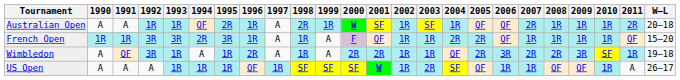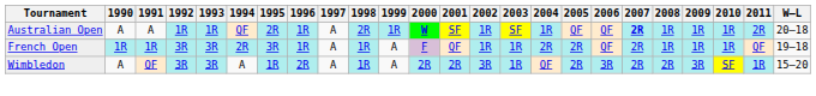 <table class=wikitable style=text-align:center;font-size:95%>
 <tr>
 <th>Tournament</th>
 <th>1990</th>
 <th>1991</th>
 <th>1992</th>
 <th>1993</th>
 <th>1994</th>
 <th>1995</th>
 <th>1996</th>
 <th>1997</th>
 <th>1998</th>
 <th>1999</th>
 <th>2000</th>
 <th>2001</th>
 <th>2002</th>
 <th>2003</th>
 <th>2004</th>
 <th>2005</th>
 <th>2006</th>
 <th>2007</th>
 <th>2008</th>
 <th>2009</th>
 <th>2010</th>
 <th>2011</th>
 <th>W–L</th>
 </tr>
 <tr>
 <td bgcolor=#EFEFEF align=left><a href='#'>Australian Open</a></td>
 <td>A</td>
 <td>A</td>
 <td bgcolor=#afeeee><a href='#'>1R</a></td>
 <td bgcolor=#afeeee><a href='#'>1R</a></td>
 <td bgcolor=#ffebcd><a href='#'>QF</a></td>
 <td bgcolor=#afeeee><a href='#'>2R</a></td>
 <td bgcolor=#afeeee><a href='#'>1R</a></td>
 <td>A</td>
 <td bgcolor=#afeeee><a href='#'>2R</a></td>
 <td bgcolor=#afeeee><a href='#'>1R</a></td>
 <td bgcolor=lime><strong><a href='#'>W</a></strong></td>
 <td bgcolor=yellow><a href='#'>SF</a></td>
 <td bgcolor=#afeeee><a href='#'>1R</a></td>
 <td bgcolor=yellow><a href='#'>SF</a></td>
 <td bgcolor=#afeeee><a href='#'>1R</a></td>
 <td bgcolor=#ffebcd><a href='#'>QF</a></td>
 <td bgcolor=#ffebcd><a href='#'>QF</a></td>
-<td bgcolor=#afeeee><a href='#'>2R</a></td>
+<td bgcolor=#afeeee><strong><a href='#'>2R</a></strong></td>
 <td bgcolor=#afeeee><a href='#'>1R</a></td>
 <td bgcolor=#afeeee><a href='#'>1R</a></td>
 <td bgcolor=#afeeee><a href='#'>1R</a></td>
 <td bgcolor=#afeeee><a href='#'>2R</a></td>
 <td>20–18</td>
 </tr>
 <tr>
 <td bgcolor=#EFEFEF align=left><a href='#'>French Open</a></td>
 <td bgcolor=#afeeee><a href='#'>1R</a></td>
 <td bgcolor=#afeeee><a href='#'>1R</a></td>
 <td bgcolor=#afeeee><a href='#'>3R</a></td>
 <td bgcolor=#afeeee><a href='#'>3R</a></td>
 <td bgcolor=#afeeee><a href='#'>2R</a></td>
 <td bgcolor=#afeeee><a href='#'>3R</a></td>
 <td bgcolor=#afeeee><a href='#'>1R</a></td>
 <td>A</td>
 <td bgcolor=#afeeee><a href='#'>1R</a></td>
 <td>A</td>
 <td bgcolor=#D8BFD8><a href='#'>F</a></td>
 <td bgcolor=#ffebcd><a href='#'>QF</a></td>
 <td bgcolor=#afeeee><a href='#'>1R</a></td>
 <td bgcolor=#afeeee><a href='#'>1R</a></td>
 <td bgcolor=#afeeee><a href='#'>2R</a></td>
 <td bgcolor=#afeeee><a href='#'>2R</a></td>
 <td bgcolor=#ffebcd><a href='#'>QF</a></td>
-<td bgcolor=#afeeee><a href='#'>1R</a></td>
+<td bgcolor=#afeeee><a href='#'>2R</a></td>
 <td bgcolor=#afeeee><a href='#'>1R</a></td>
 <td bgcolor=#afeeee><a href='#'>1R</a></td>
 <td bgcolor=#afeeee><a href='#'>1R</a></td>
 <td bgcolor=#ffebcd><a href='#'>QF</a></td>
-<td>15–20</td>
+<td>19–18</td>
 </tr>
 <tr>
 <td bgcolor=#EFEFEF align=left><a href='#'>Wimbledon</a></td>
 <td>A</td>
 <td bgcolor=#ffebcd><a href='#'>QF</a></td>
 <td bgcolor=#afeeee><a href='#'>3R</a></td>
-<td bgcolor=#afeeee><a href='#'>1R</a></td>
+<td bgcolor=#afeeee><a href='#'>3R</a></td>
 <td>A</td>
 <td bgcolor=#afeeee><a href='#'>1R</a></td>
 <td bgcolor=#afeeee><a href='#'>2R</a></td>
 <td>A</td>
 <td bgcolor=#afeeee><a href='#'>1R</a></td>
 <td>A</td>
 <td bgcolor=#afeeee><a href='#'>2R</a></td>
 <td bgcolor=#afeeee><a href='#'>2R</a></td>
-<td bgcolor=#afeeee><a href='#'>1R</a></td>
+<td bgcolor=#afeeee><a href='#'>3R</a></td>
 <td bgcolor=#afeeee><a href='#'>1R</a></td>
 <td bgcolor=#ffebcd><a href='#'>QF</a></td>
 <td bgcolor=#afeeee><a href='#'>2R</a></td>
 <td bgcolor=#afeeee><a href='#'>3R</a></td>
 <td bgcolor=#afeeee><a href='#'>2R</a></td>
 <td bgcolor=#afeeee><a href='#'>2R</a></td>
 <td bgcolor=#afeeee><a href='#'>3R</a></td>
 <td bgcolor=yellow><a href='#'>SF</a></td>
 <td bgcolor=#afeeee><a href='#'>1R</a></td>
-<td>19–18</td>
-</tr>
-<tr>
-<td bgcolor=#EFEFEF align=left><a href='#'>US Open</a></td>
-<td>A</td>
-<td>A</td>
-<td>A</td>
-<td bgcolor=#afeeee><a href='#'>1R</a></td>
-<td bgcolor=#afeeee><a href='#'>1R</a></td>
-<td bgcolor=#afeeee><a href='#'>1R</a></td>
-<td bgcolor=#ffebcd><a href='#'>QF</a></td>
-<td bgcolor=#afeeee><a href='#'>1R</a></td>
-<td bgcolor=yellow><a href='#'>SF</a></td>
-<td bgcolor=yellow><a href='#'>SF</a></td>
-<td bgcolor=yellow><a href='#'>SF</a></td>
-<td bgcolor=lime><strong><a href='#'>W</a></strong></td>
-<td bgcolor=#afeeee><a href='#'>1R</a></td>
-<td bgcolor=#afeeee><a href='#'>2R</a></td>
-<td bgcolor=yellow><a href='#'>SF</a></td>
-<td bgcolor=#ffebcd><a href='#'>QF</a></td>
-<td bgcolor=#afeeee><a href='#'>1R</a></td>
-<td bgcolor=#afeeee><a href='#'>1R</a></td>
-<td bgcolor=#ffebcd><a href='#'>QF</a></td>
-<td bgcolor=#ffebcd><a href='#'>QF</a></td>
-<td bgcolor=#afeeee><a href='#'>1R</a></td>
-<td>A</td>
-<td>26–17</td>
+<td>15–20</td>
 </tr>
 </table>
